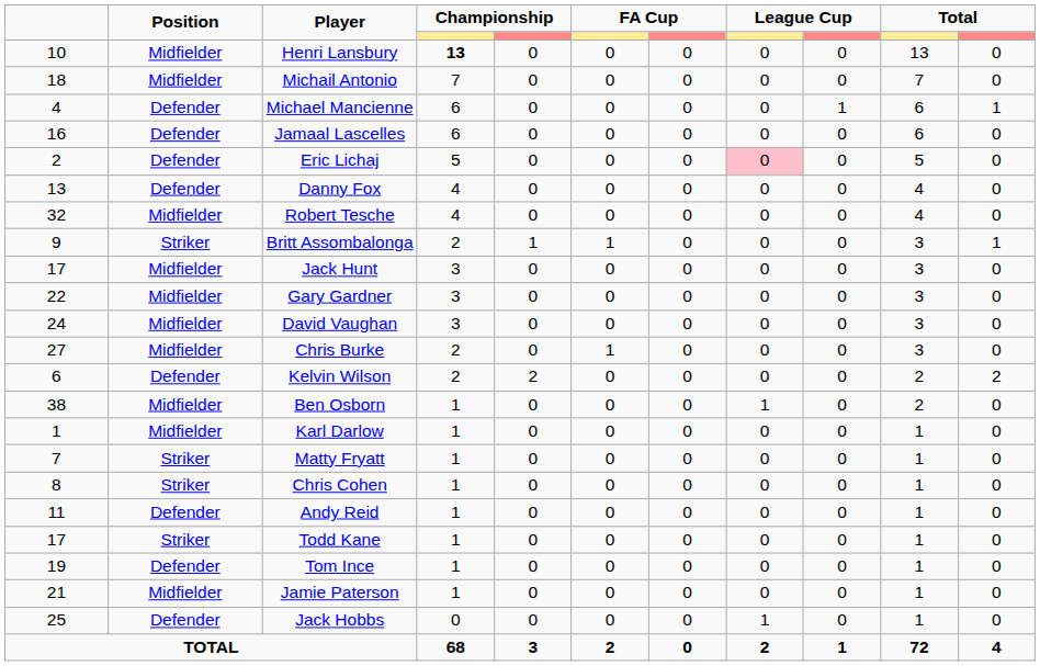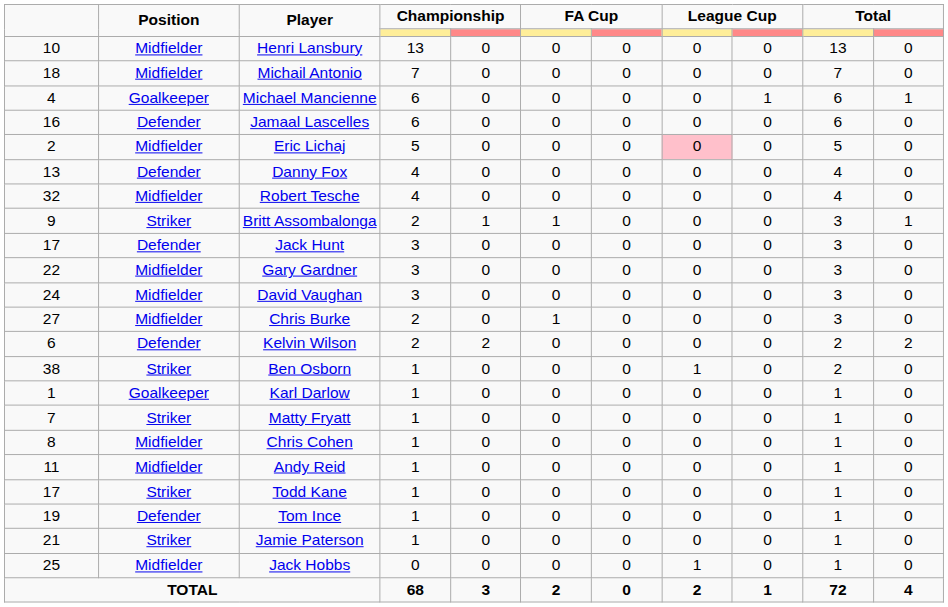 <table class="wikitable" style="text-align:center;">
 <tr style="text-align:center;">
 <td rowspan="2"  style="width:10%; "><strong></strong></td>
 <td rowspan="2"  style="width:15%; "><strong>Position</strong></td>
 <td rowspan="2"  style="width:15%; "><strong>Player</strong></td>
 <td colspan="2"><strong>Championship</strong></td>
 <td colspan="2"><strong>FA Cup</strong></td>
 <td colspan="2"><strong>League Cup</strong></td>
 <td colspan="2"><strong>Total</strong></td>
 </tr>
 <tr>
 <th style="width:60px; background:#fe9;"></th>
 <th style="width:60px; background:#ff8888;"></th>
 <th style="width:60px; background:#fe9;"></th>
 <th style="width:60px; background:#ff8888;"></th>
 <th style="width:60px; background:#fe9;"></th>
 <th style="width:60px; background:#ff8888;"></th>
 <th style="width:60px; background:#fe9;"></th>
 <th style="width:60px; background:#ff8888;"></th>
 </tr>
 <tr>
 <td>10</td>
 <td><a href='#'>Midfielder</a></td>
 <td><a href='#'>Henri Lansbury</a></td>
-<td><strong>13</strong></td>
+<td>13</td>
 <td>0</td>
 <td>0</td>
 <td>0</td>
 <td>0</td>
 <td>0</td>
 <td>13</td>
 <td>0</td>
 </tr>
 <tr>
 <td>18</td>
 <td><a href='#'>Midfielder</a></td>
 <td><a href='#'>Michail Antonio</a></td>
 <td>7</td>
 <td>0</td>
 <td>0</td>
 <td>0</td>
 <td>0</td>
 <td>0</td>
 <td>7</td>
 <td>0</td>
 </tr>
 <tr>
 <td>4</td>
-<td><a href='#'>Defender</a></td>
+<td><a href='#'>Goalkeeper</a></td>
 <td><a href='#'>Michael Mancienne</a></td>
 <td>6</td>
 <td>0</td>
 <td>0</td>
 <td>0</td>
 <td>0</td>
 <td>1</td>
 <td>6</td>
 <td>1</td>
 </tr>
 <tr>
 <td>16</td>
 <td><a href='#'>Defender</a></td>
 <td><a href='#'>Jamaal Lascelles</a></td>
 <td>6</td>
 <td>0</td>
 <td>0</td>
 <td>0</td>
 <td>0</td>
 <td>0</td>
 <td>6</td>
 <td>0</td>
 </tr>
 <tr>
 <td>2</td>
-<td><a href='#'>Defender</a></td>
+<td><a href='#'>Midfielder</a></td>
 <td><a href='#'>Eric Lichaj</a></td>
 <td>5</td>
 <td>0</td>
 <td>0</td>
 <td>0</td>
 <td style="background: pink;">0</td>
 <td>0</td>
 <td>5</td>
 <td>0</td>
 </tr>
 <tr>
 <td>13</td>
 <td><a href='#'>Defender</a></td>
 <td><a href='#'>Danny Fox</a></td>
 <td>4</td>
 <td>0</td>
 <td>0</td>
 <td>0</td>
 <td>0</td>
 <td>0</td>
 <td>4</td>
 <td>0</td>
 </tr>
 <tr>
 <td>32</td>
 <td><a href='#'>Midfielder</a></td>
 <td><a href='#'>Robert Tesche</a></td>
 <td>4</td>
 <td>0</td>
 <td>0</td>
 <td>0</td>
 <td>0</td>
 <td>0</td>
 <td>4</td>
 <td>0</td>
 </tr>
 <tr>
 <td>9</td>
 <td><a href='#'>Striker</a></td>
 <td><a href='#'>Britt Assombalonga</a></td>
 <td>2</td>
 <td>1</td>
 <td>1</td>
 <td>0</td>
 <td>0</td>
 <td>0</td>
 <td>3</td>
 <td>1</td>
 </tr>
 <tr>
 <td>17</td>
-<td><a href='#'>Midfielder</a></td>
+<td><a href='#'>Defender</a></td>
 <td><a href='#'>Jack Hunt</a></td>
 <td>3</td>
 <td>0</td>
 <td>0</td>
 <td>0</td>
 <td>0</td>
 <td>0</td>
 <td>3</td>
 <td>0</td>
 </tr>
 <tr>
 <td>22</td>
 <td><a href='#'>Midfielder</a></td>
 <td><a href='#'>Gary Gardner</a></td>
 <td>3</td>
 <td>0</td>
 <td>0</td>
 <td>0</td>
 <td>0</td>
 <td>0</td>
 <td>3</td>
 <td>0</td>
 </tr>
 <tr>
 <td>24</td>
 <td><a href='#'>Midfielder</a></td>
 <td><a href='#'>David Vaughan</a></td>
 <td>3</td>
 <td>0</td>
 <td>0</td>
 <td>0</td>
 <td>0</td>
 <td>0</td>
 <td>3</td>
 <td>0</td>
 </tr>
 <tr>
 <td>27</td>
 <td><a href='#'>Midfielder</a></td>
 <td><a href='#'>Chris Burke</a></td>
 <td>2</td>
 <td>0</td>
 <td>1</td>
 <td>0</td>
 <td>0</td>
 <td>0</td>
 <td>3</td>
 <td>0</td>
 </tr>
 <tr>
 <td>6</td>
 <td><a href='#'>Defender</a></td>
 <td><a href='#'>Kelvin Wilson</a></td>
 <td>2</td>
 <td>2</td>
 <td>0</td>
 <td>0</td>
 <td>0</td>
 <td>0</td>
 <td>2</td>
 <td>2</td>
 </tr>
 <tr>
 <td>38</td>
-<td><a href='#'>Midfielder</a></td>
+<td><a href='#'>Striker</a></td>
 <td><a href='#'>Ben Osborn</a></td>
 <td>1</td>
 <td>0</td>
 <td>0</td>
 <td>0</td>
 <td>1</td>
 <td>0</td>
 <td>2</td>
 <td>0</td>
 </tr>
 <tr>
 <td>1</td>
-<td><a href='#'>Midfielder</a></td>
+<td><a href='#'>Goalkeeper</a></td>
 <td><a href='#'>Karl Darlow</a></td>
 <td>1</td>
 <td>0</td>
 <td>0</td>
 <td>0</td>
 <td>0</td>
 <td>0</td>
 <td>1</td>
 <td>0</td>
 </tr>
 <tr>
 <td>7</td>
 <td><a href='#'>Striker</a></td>
 <td><a href='#'>Matty Fryatt</a></td>
 <td>1</td>
 <td>0</td>
 <td>0</td>
 <td>0</td>
 <td>0</td>
 <td>0</td>
 <td>1</td>
 <td>0</td>
 </tr>
 <tr>
 <td>8</td>
-<td><a href='#'>Striker</a></td>
+<td><a href='#'>Midfielder</a></td>
 <td><a href='#'>Chris Cohen</a></td>
 <td>1</td>
 <td>0</td>
 <td>0</td>
 <td>0</td>
 <td>0</td>
 <td>0</td>
 <td>1</td>
 <td>0</td>
 </tr>
 <tr>
 <td>11</td>
-<td><a href='#'>Defender</a></td>
+<td><a href='#'>Midfielder</a></td>
 <td><a href='#'>Andy Reid</a></td>
 <td>1</td>
 <td>0</td>
 <td>0</td>
 <td>0</td>
 <td>0</td>
 <td>0</td>
 <td>1</td>
 <td>0</td>
 </tr>
 <tr>
 <td>17</td>
 <td><a href='#'>Striker</a></td>
 <td><a href='#'>Todd Kane</a></td>
 <td>1</td>
 <td>0</td>
 <td>0</td>
 <td>0</td>
 <td>0</td>
 <td>0</td>
 <td>1</td>
 <td>0</td>
 </tr>
 <tr>
 <td>19</td>
 <td><a href='#'>Defender</a></td>
 <td><a href='#'>Tom Ince</a></td>
 <td>1</td>
 <td>0</td>
 <td>0</td>
 <td>0</td>
 <td>0</td>
 <td>0</td>
 <td>1</td>
 <td>0</td>
 </tr>
 <tr>
 <td>21</td>
-<td><a href='#'>Midfielder</a></td>
+<td><a href='#'>Striker</a></td>
 <td><a href='#'>Jamie Paterson</a></td>
 <td>1</td>
 <td>0</td>
 <td>0</td>
 <td>0</td>
 <td>0</td>
 <td>0</td>
 <td>1</td>
 <td>0</td>
 </tr>
 <tr>
 <td>25</td>
-<td><a href='#'>Defender</a></td>
+<td><a href='#'>Midfielder</a></td>
 <td><a href='#'>Jack Hobbs</a></td>
 <td>0</td>
 <td>0</td>
 <td>0</td>
 <td>0</td>
 <td>1</td>
 <td>0</td>
 <td>1</td>
 <td>0</td>
 </tr>
 <tr>
 <td colspan="3"><strong>TOTAL</strong></td>
 <td><strong>68</strong></td>
 <td><strong>3</strong></td>
 <td><strong>2</strong></td>
 <td><strong>0</strong></td>
 <td><strong>2</strong></td>
 <td><strong>1</strong></td>
 <td><strong>72</strong></td>
 <td><strong>4</strong></td>
 </tr>
 </table>
